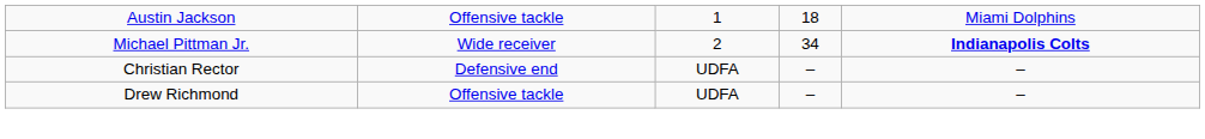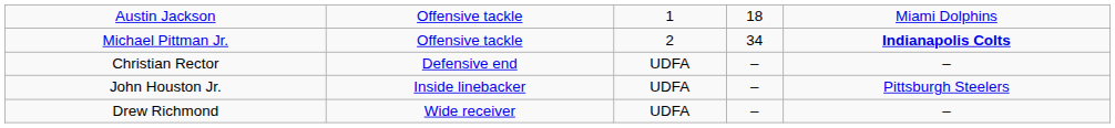 <table class="wikitable" style="width:75%;">
 <tr align="center" bgcolor="">
 <td><a href='#'>Austin Jackson</a></td>
 <td><a href='#'>Offensive tackle</a></td>
 <td>1</td>
 <td>18</td>
 <td><a href='#'>Miami Dolphins</a></td>
 </tr>
 <tr align="center" bgcolor="">
 <td><a href='#'>Michael Pittman Jr.</a></td>
-<td><a href='#'>Wide receiver</a></td>
+<td><a href='#'>Offensive tackle</a></td>
 <td>2</td>
 <td>34</td>
 <td><strong><a href='#'>Indianapolis Colts</a></strong></td>
 </tr>
 <tr align="center" bgcolor="">
 <td>Christian Rector</td>
 <td><a href='#'>Defensive end</a></td>
 <td>UDFA</td>
 <td>–</td>
 <td>–</td>
 </tr>
 <tr align="center" bgcolor="">
+<td>John Houston Jr.</td>
+<td><a href='#'>Inside linebacker</a></td>
+<td>UDFA</td>
+<td>–</td>
+<td><a href='#'>Pittsburgh Steelers</a></td>
+</tr>
+<tr align="center" bgcolor="">
 <td>Drew Richmond</td>
-<td><a href='#'>Offensive tackle</a></td>
+<td><a href='#'>Wide receiver</a></td>
 <td>UDFA</td>
 <td>–</td>
 <td>–</td>
 </tr>
 </table>
